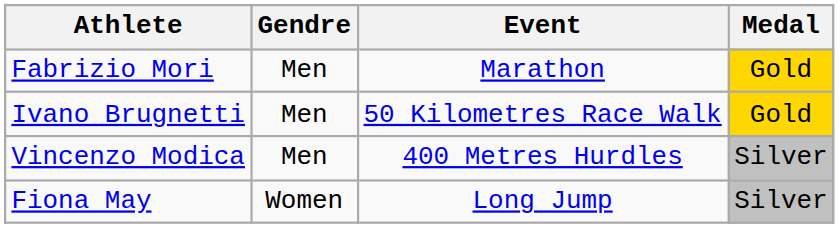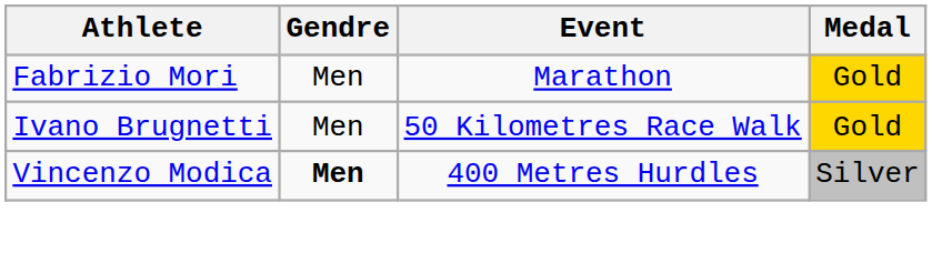 <table class="wikitable" style="width:; font-size:90%; text-align:center;">
 <tr>
 <th>Athlete</th>
 <th>Gendre</th>
 <th>Event</th>
 <th>Medal</th>
 </tr>
 <tr>
 <td align=left><a href='#'>Fabrizio Mori</a></td>
 <td>Men</td>
 <td><a href='#'>Marathon</a></td>
 <td bgcolor=gold>Gold</td>
 </tr>
 <tr>
 <td align=left><a href='#'>Ivano Brugnetti</a></td>
 <td>Men</td>
 <td><a href='#'>50 Kilometres Race Walk</a></td>
 <td bgcolor=gold>Gold</td>
 </tr>
 <tr>
 <td align=left><a href='#'>Vincenzo Modica</a></td>
-<td>Men</td>
+<td><strong>Men</strong></td>
 <td><a href='#'>400 Metres Hurdles</a></td>
 <td bgcolor=silver>Silver</td>
 </tr>
-<tr>
-<td align=left><a href='#'>Fiona May</a></td>
-<td>Women</td>
-<td><a href='#'>Long Jump</a></td>
-<td bgcolor=silver>Silver</td>
-</tr>
 </table>
